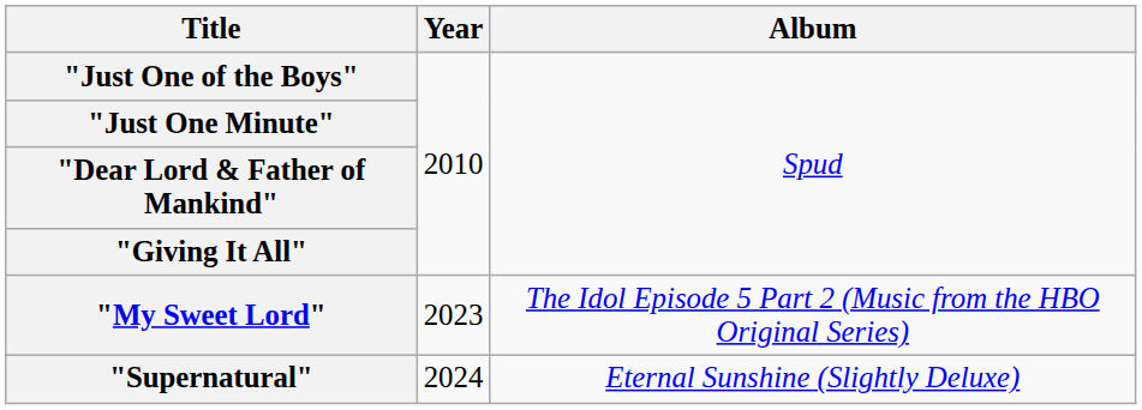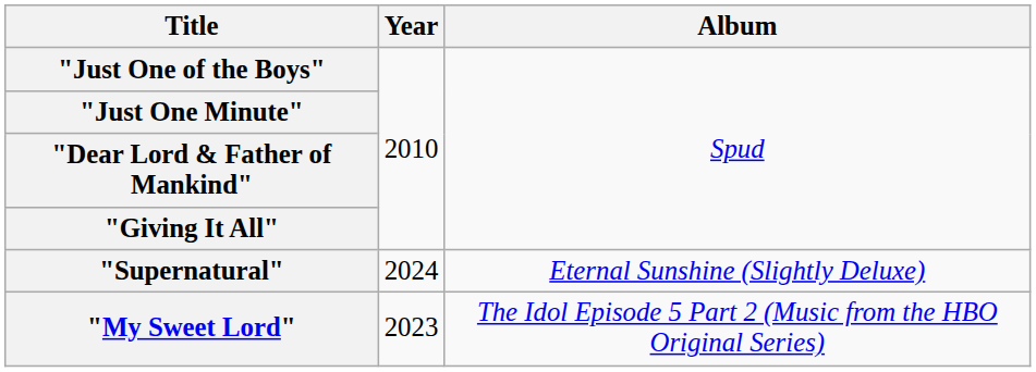 <table class="wikitable plainrowheaders" style="text-align:center;">
 <tr>
 <th scope="col">Title</th>
 <th scope="col">Year</th>
 <th scope="col">Album</th>
 </tr>
 <tr>
 <th scope="row">"Just One of the Boys"</th>
 <td rowspan="4">2010</td>
 <td rowspan="4"><em><a href='#'>Spud</a></em></td>
 </tr>
 <tr>
 <th scope="row">"Just One Minute"</th>
 </tr>
 <tr>
 <th scope="row">"Dear Lord & Father of Mankind"</th>
 </tr>
 <tr>
 <th scope="row">"Giving It All"</th>
 </tr>
 <tr>
+<th scope="row">"Supernatural"<br></th>
+<td>2024</td>
+<td><em><a href='#'>Eternal Sunshine (Slightly Deluxe)</a></em></td>
+</tr>
+<tr>
 <th scope="row">"<a href='#'>My Sweet Lord</a>"</th>
 <td>2023</td>
 <td><em><a href='#'>The Idol Episode 5 Part 2 (Music from the HBO Original Series)</a></em></td>
 </tr>
-<tr>
-<th scope="row">"Supernatural"<br></th>
-<td>2024</td>
-<td><em><a href='#'>Eternal Sunshine (Slightly Deluxe)</a></em></td>
-</tr>
 </table>
